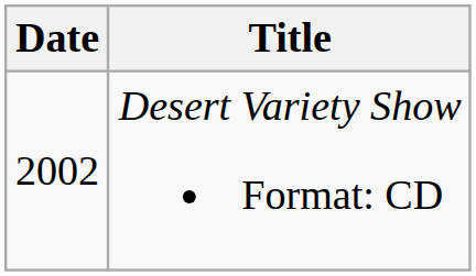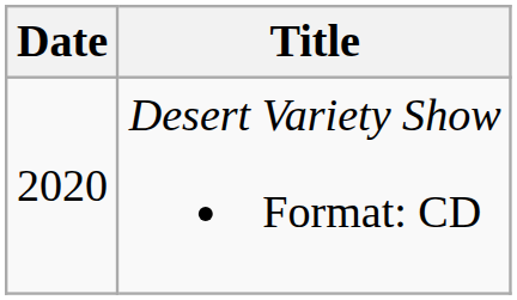 <table class="wikitable plainrowheaders" style="text-align:center;">
 <tr>
 <th scope="col" rowspan="1">Date</th>
 <th scope="col" rowspan="1">Title</th>
 </tr>
 <tr>
-<td>2002</td>
+<td>2020</td>
 <td><em>Desert Variety Show</em><br><ul><li>Format: CD</li></ul></td>
 </tr>
 </table>
